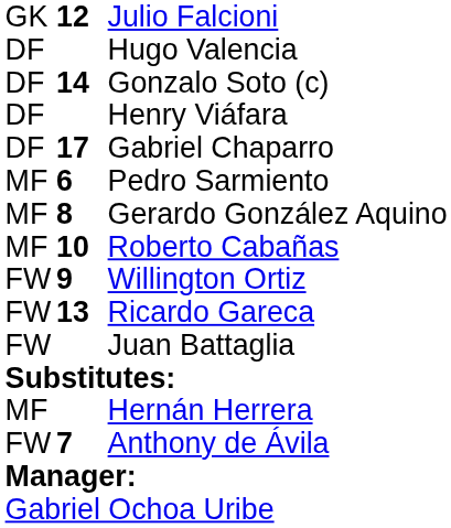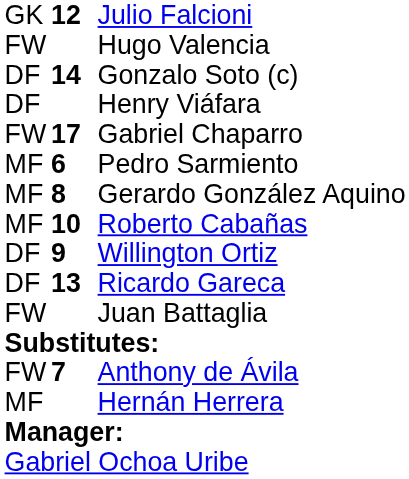 <table style="font-size:90%; margin:0.2em auto;" cellspacing="0" cellpadding="0">
 <tr>
 <th width="25"></th>
 <th width="25"></th>
 </tr>
 <tr>
 <td>GK</td>
 <td><strong>12</strong></td>
 <td> <a href='#'>Julio Falcioni</a></td>
 </tr>
 <tr>
-<td>DF</td>
+<td>FW</td>
 <td><strong> </strong></td>
 <td> Hugo Valencia</td>
 </tr>
 <tr>
 <td>DF</td>
 <td><strong>14</strong></td>
 <td> Gonzalo Soto (c)</td>
 </tr>
 <tr>
 <td>DF</td>
 <td><strong> </strong></td>
 <td> Henry Viáfara</td>
 </tr>
 <tr>
-<td>DF</td>
+<td>FW</td>
 <td><strong>17</strong></td>
 <td> Gabriel Chaparro</td>
 </tr>
 <tr>
 <td>MF</td>
 <td><strong>6</strong></td>
 <td> Pedro Sarmiento</td>
 </tr>
 <tr>
 <td>MF</td>
 <td><strong>8</strong></td>
 <td> Gerardo González Aquino</td>
 </tr>
 <tr>
 <td>MF</td>
 <td><strong>10</strong></td>
 <td> <a href='#'>Roberto Cabañas</a></td>
 </tr>
 <tr>
-<td>FW</td>
+<td>DF</td>
 <td><strong>9</strong></td>
 <td> <a href='#'>Willington Ortiz</a></td>
 <td></td>
 <td></td>
 </tr>
 <tr>
-<td>FW</td>
+<td>DF</td>
 <td><strong>13</strong></td>
 <td> <a href='#'>Ricardo Gareca</a></td>
 </tr>
 <tr>
 <td>FW</td>
 <td><strong> </strong></td>
 <td> Juan Battaglia</td>
 <td></td>
 <td></td>
 </tr>
 <tr>
 <td colspan=3><strong>Substitutes:</strong></td>
 </tr>
 <tr>
-<td>MF</td>
-<td><strong> </strong></td>
-<td> <a href='#'>Hernán Herrera</a></td>
+<td>FW</td>
+<td><strong>7</strong></td>
+<td> <a href='#'>Anthony de Ávila</a></td>
 <td></td>
 <td></td>
 </tr>
 <tr>
-<td>FW</td>
-<td><strong>7</strong></td>
-<td> <a href='#'>Anthony de Ávila</a></td>
+<td>MF</td>
+<td><strong> </strong></td>
+<td> <a href='#'>Hernán Herrera</a></td>
 <td></td>
 <td></td>
 </tr>
 <tr>
 <td colspan=3><strong>Manager:</strong></td>
 </tr>
 <tr>
 <td colspan=4> <a href='#'>Gabriel Ochoa Uribe</a></td>
 </tr>
 </table>
